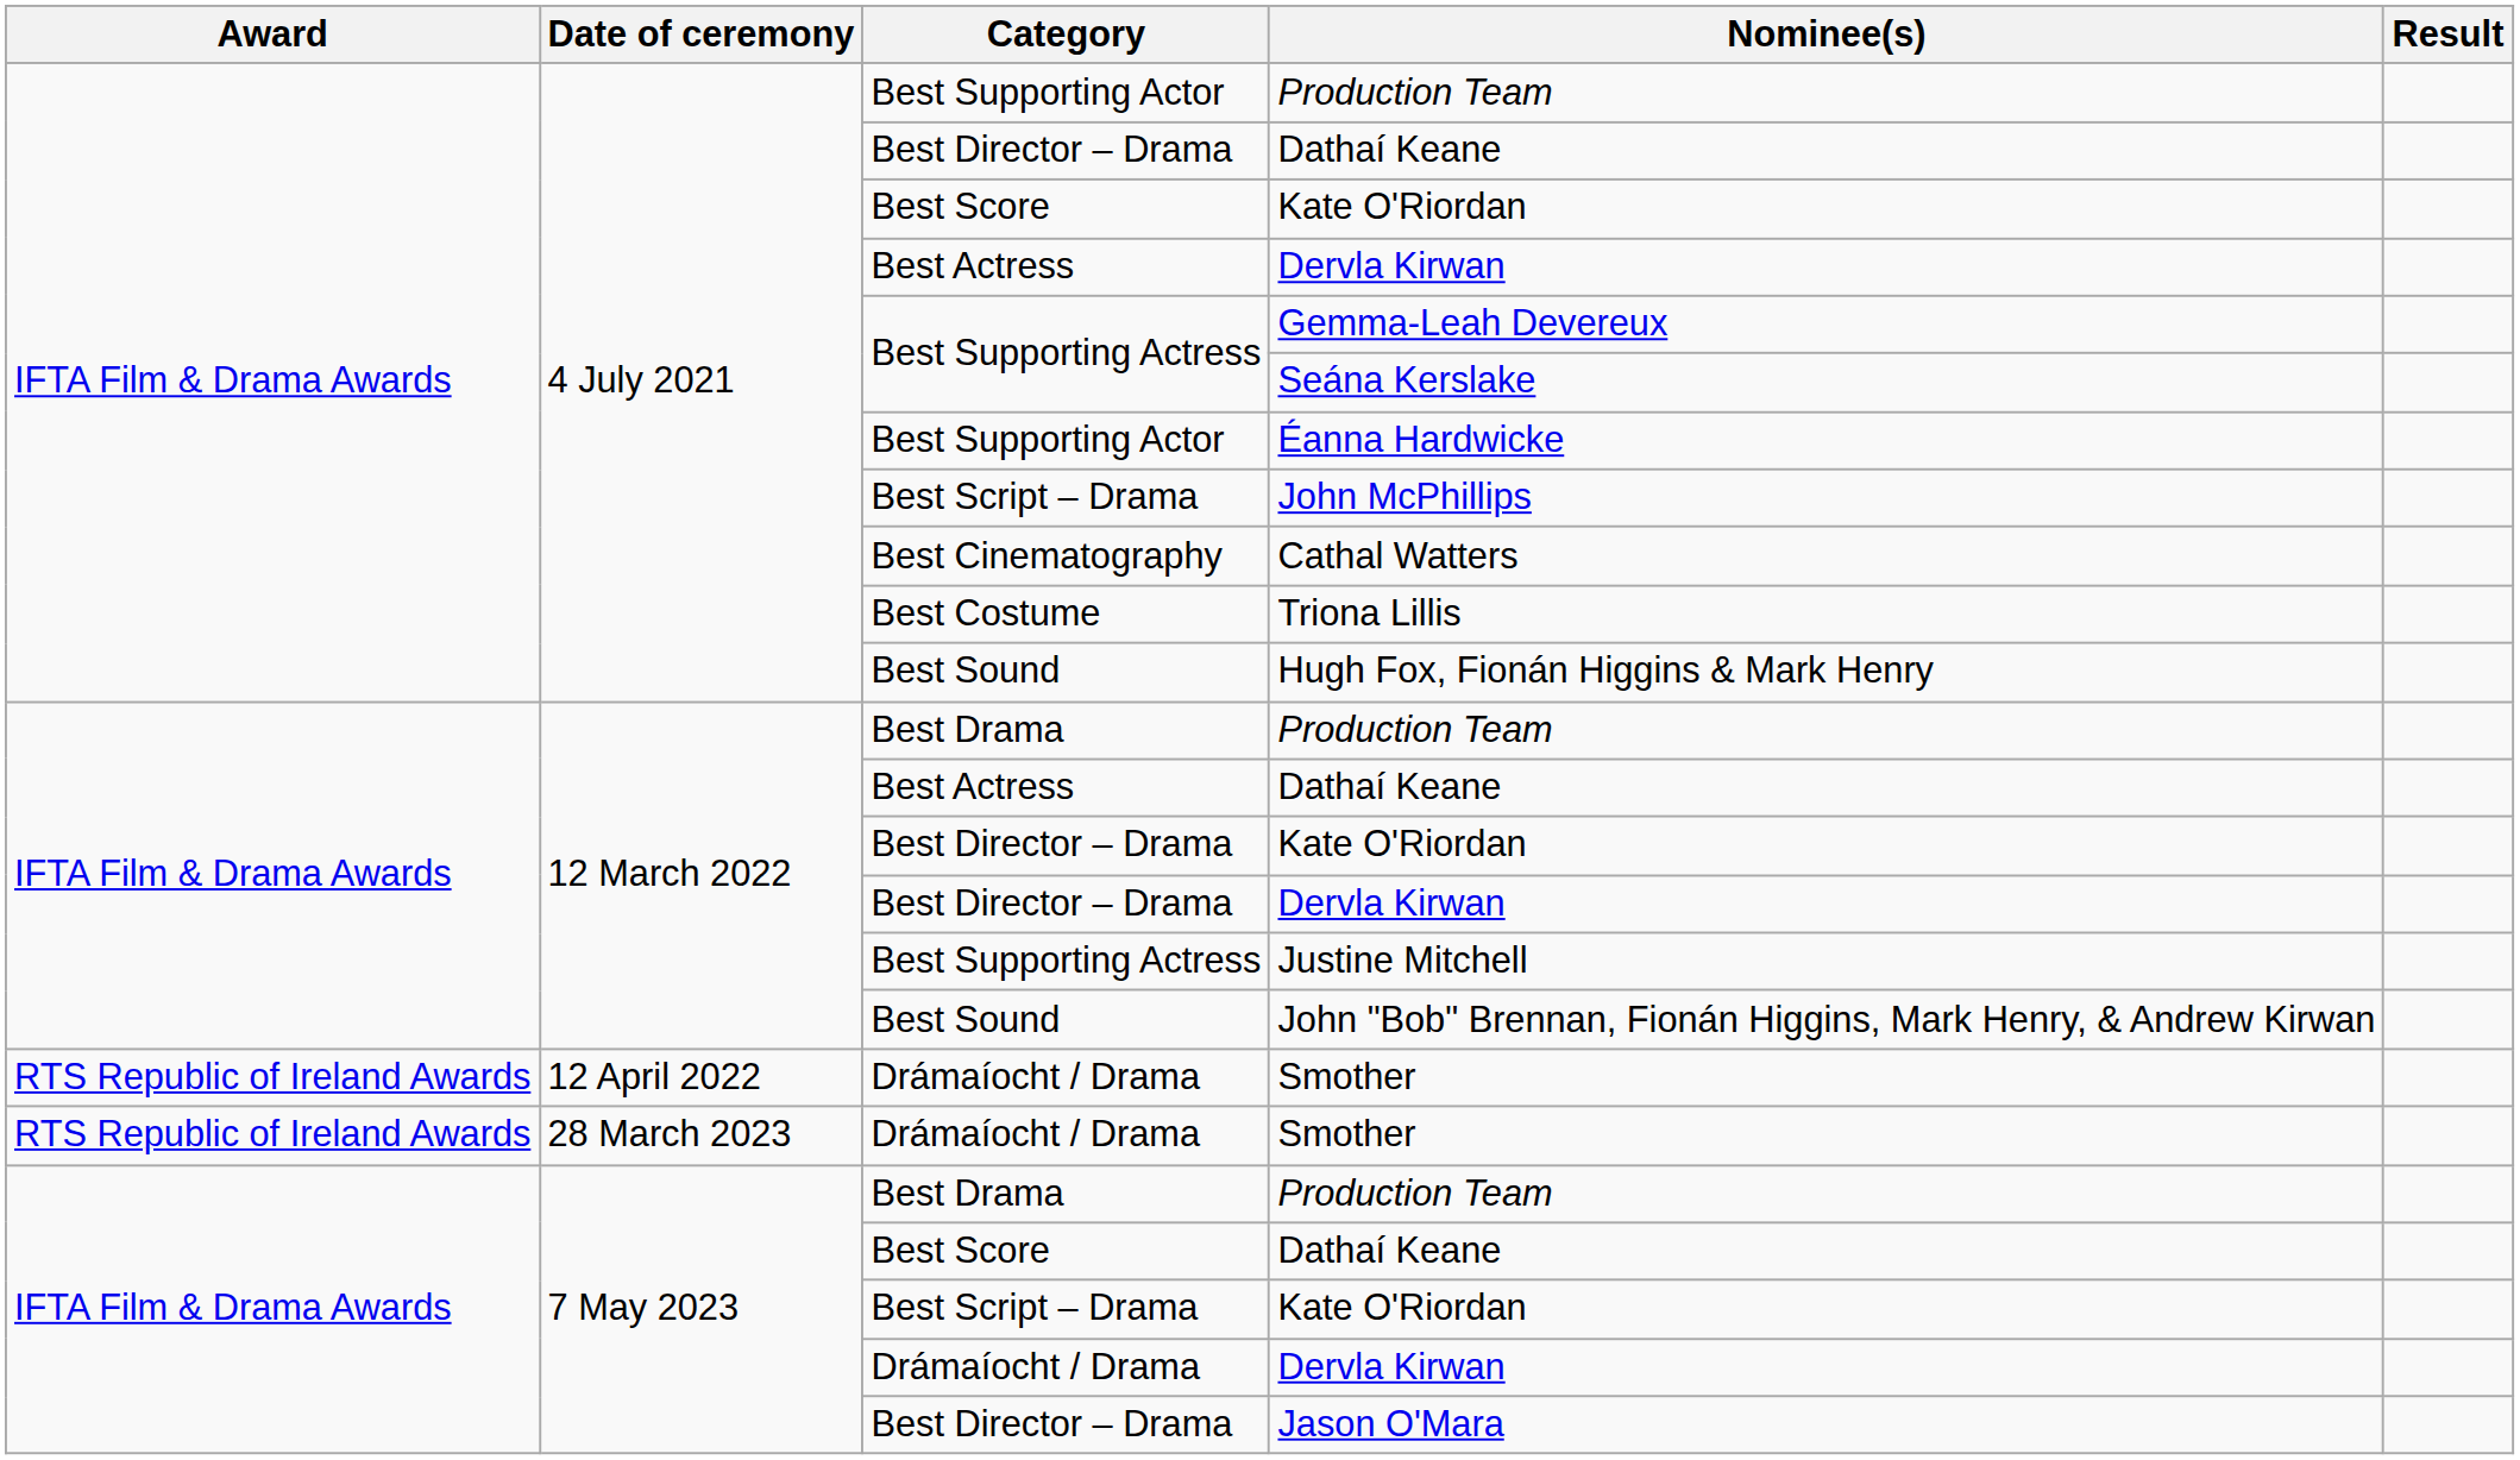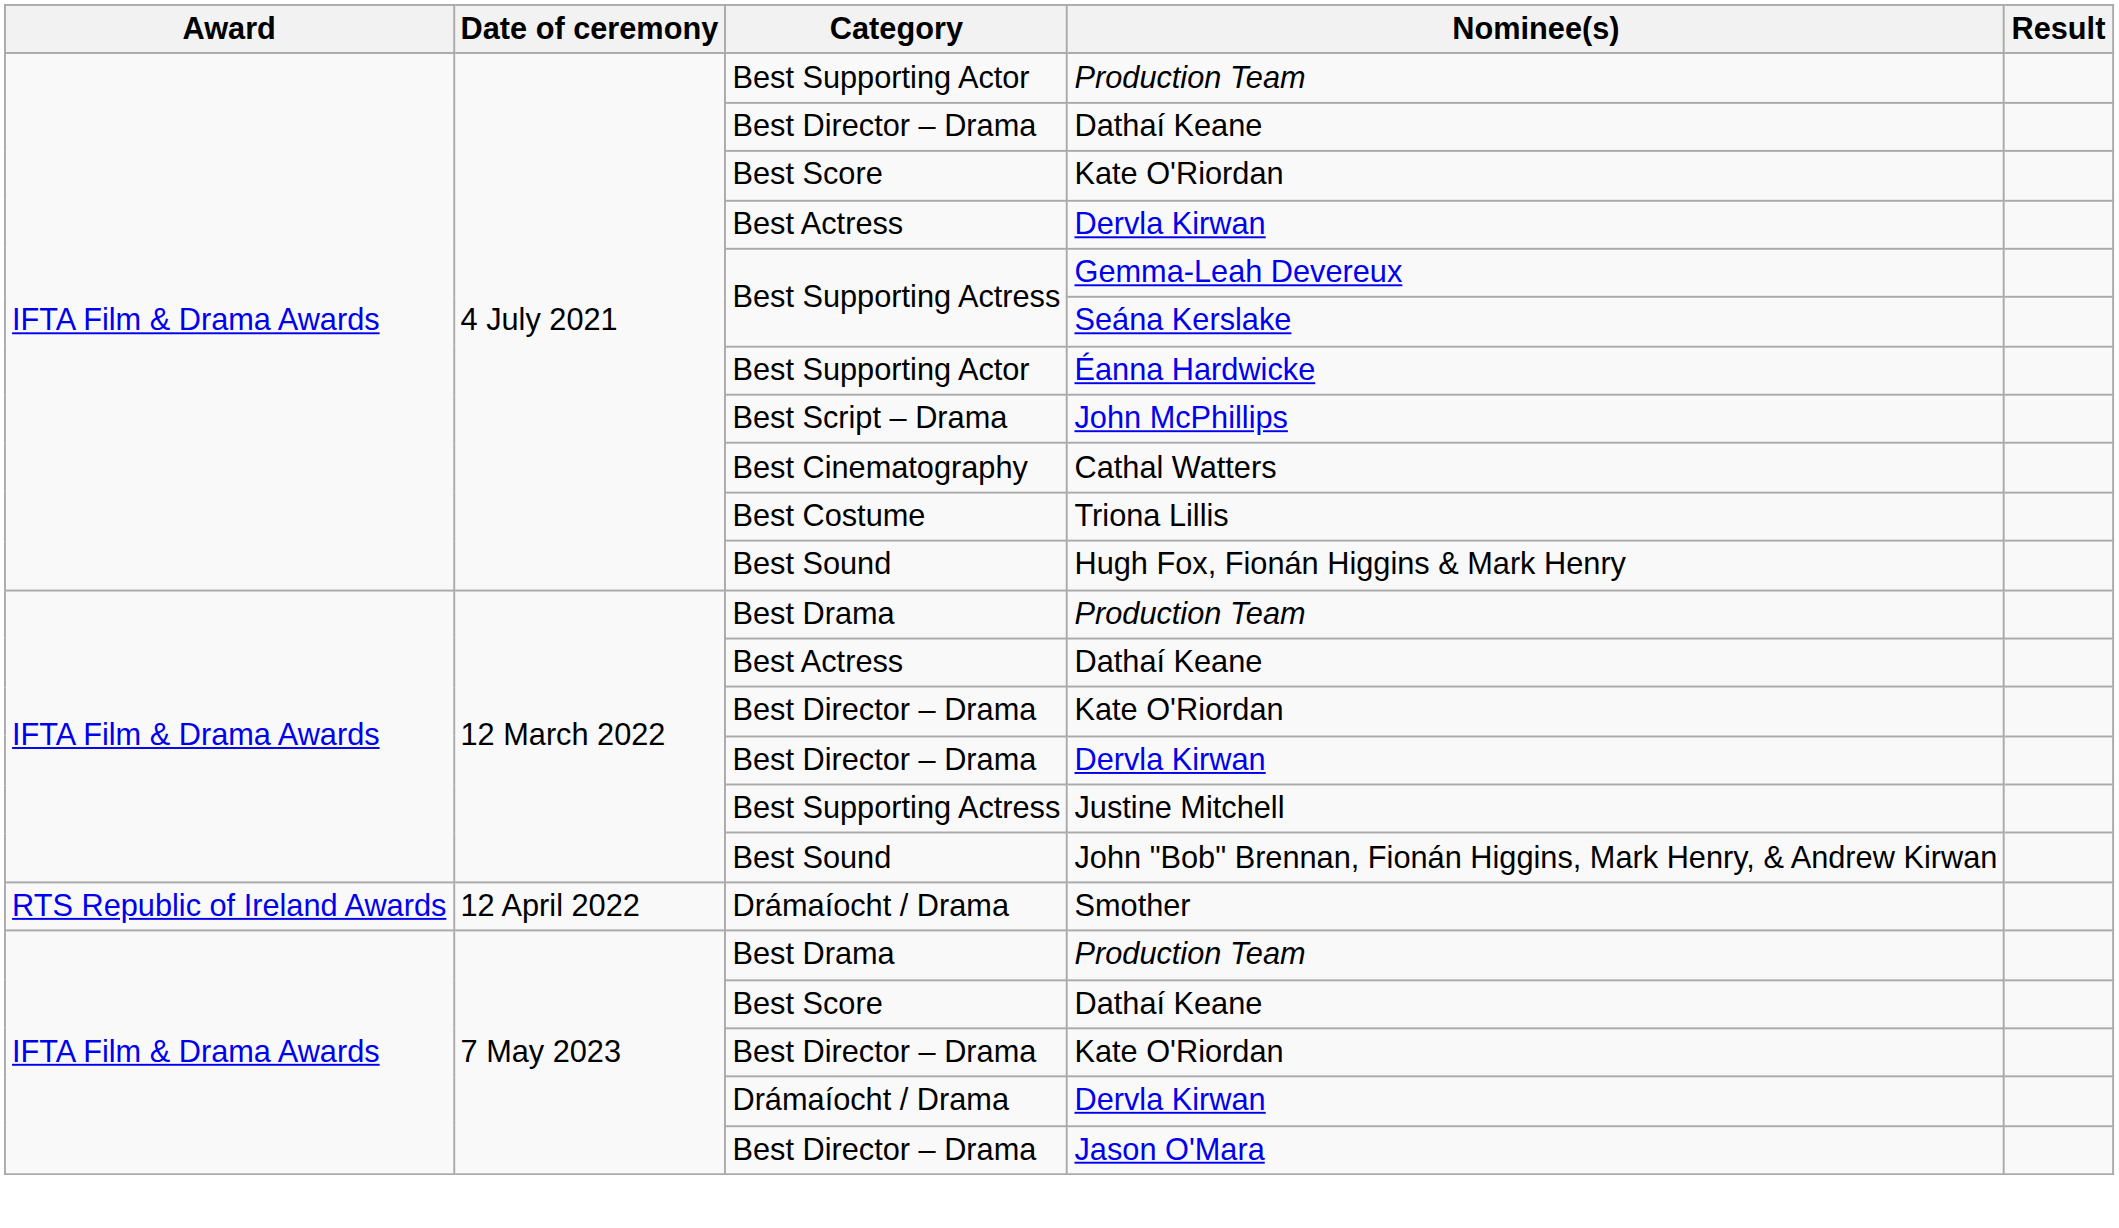 <table class="wikitable">
 <tr>
 <th>Award</th>
 <th>Date of ceremony</th>
 <th>Category</th>
 <th>Nominee(s)</th>
 <th>Result</th>
 </tr>
 <tr>
 <td rowspan="11"><a href='#'>IFTA Film & Drama Awards</a></td>
 <td rowspan="11">4 July 2021</td>
 <td>Best Supporting Actor</td>
 <td><em>Production Team</em></td>
 <td></td>
 </tr>
 <tr>
 <td>Best Director – Drama</td>
 <td>Dathaí Keane</td>
 <td></td>
 </tr>
 <tr>
 <td>Best Score</td>
 <td>Kate O'Riordan</td>
 <td></td>
 </tr>
 <tr>
 <td>Best Actress</td>
 <td><a href='#'>Dervla Kirwan</a></td>
 <td></td>
 </tr>
 <tr>
 <td rowspan="2">Best Supporting Actress</td>
 <td><a href='#'>Gemma-Leah Devereux</a></td>
 <td></td>
 </tr>
 <tr>
 <td><a href='#'>Seána Kerslake</a></td>
 <td></td>
 </tr>
 <tr>
 <td>Best Supporting Actor</td>
 <td><a href='#'>Éanna Hardwicke</a></td>
 <td></td>
 </tr>
 <tr>
 <td>Best Script – Drama</td>
 <td><a href='#'>John McPhillips</a></td>
 <td></td>
 </tr>
 <tr>
 <td>Best Cinematography</td>
 <td>Cathal Watters</td>
 <td></td>
 </tr>
 <tr>
 <td>Best Costume</td>
 <td>Triona Lillis</td>
 <td></td>
 </tr>
 <tr>
 <td>Best Sound</td>
 <td>Hugh Fox, Fionán Higgins & Mark Henry</td>
 <td></td>
 </tr>
 <tr>
 <td rowspan="6"><a href='#'>IFTA Film & Drama Awards</a></td>
 <td rowspan="6">12 March 2022</td>
 <td>Best Drama</td>
 <td><em>Production Team</em></td>
 <td></td>
 </tr>
 <tr>
 <td>Best Actress</td>
 <td>Dathaí Keane</td>
 <td></td>
 </tr>
 <tr>
 <td>Best Director – Drama</td>
 <td>Kate O'Riordan</td>
 <td></td>
 </tr>
 <tr>
 <td>Best Director – Drama</td>
 <td><a href='#'>Dervla Kirwan</a></td>
 <td></td>
 </tr>
 <tr>
 <td>Best Supporting Actress</td>
 <td>Justine Mitchell</td>
 <td></td>
 </tr>
 <tr>
 <td>Best Sound</td>
 <td>John "Bob" Brennan, Fionán Higgins, Mark Henry, & Andrew Kirwan</td>
 <td></td>
 </tr>
 <tr>
 <td><a href='#'>RTS Republic of Ireland Awards</a></td>
 <td>12 April 2022</td>
 <td>Drámaíocht / Drama</td>
 <td>Smother</td>
 <td></td>
 </tr>
 <tr>
-<td><a href='#'>RTS Republic of Ireland Awards</a></td>
-<td>28 March 2023</td>
-<td>Drámaíocht / Drama</td>
-<td>Smother</td>
-<td></td>
-</tr>
-<tr>
 <td rowspan="5"><a href='#'>IFTA Film & Drama Awards</a></td>
 <td rowspan="5">7 May 2023</td>
 <td>Best Drama</td>
 <td><em>Production Team</em></td>
 <td></td>
 </tr>
 <tr>
 <td>Best Score</td>
 <td>Dathaí Keane</td>
 <td></td>
 </tr>
 <tr>
-<td>Best Script – Drama</td>
+<td>Best Director – Drama</td>
 <td>Kate O'Riordan</td>
 <td></td>
 </tr>
 <tr>
 <td>Drámaíocht / Drama</td>
 <td><a href='#'>Dervla Kirwan</a></td>
 <td></td>
 </tr>
 <tr>
 <td>Best Director – Drama</td>
 <td><a href='#'>Jason O'Mara</a></td>
 <td></td>
 </tr>
 </table>
